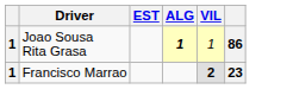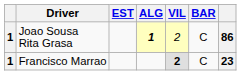 <table align=left| class="wikitable" style="font-size: 85%; text-align: center">
 <tr valign="top">
 <th valign=middle></th>
 <th valign=middle>Driver</th>
 <th><a href='#'>EST</a><br></th>
 <th><a href='#'>ALG</a><br></th>
 <th><a href='#'>VIL</a><br></th>
+<th><a href='#'>BAR</a><br></th>
 <th valign=middle>  </th>
 </tr>
 <tr>
 <th>1</th>
 <td align=left> Joao Sousa<br> Rita Grasa</td>
 <td></td>
 <td style="background:#ffffbf;"><strong><em>1</em></strong></td>
-<td style="background:#ffffbf;"><em>1</em></td>
+<td style="background:#ffffbf;"><em>2</em></td>
+<td>C</td>
 <th>86</th>
 </tr>
 <tr>
 <th>1</th>
 <td align=left> Francisco Marrao</td>
 <td></td>
 <td></td>
 <td style="background:#dfdfdf;"><strong>2</strong></td>
+<td>C</td>
 <th>23</th>
 </tr>
 </table>
